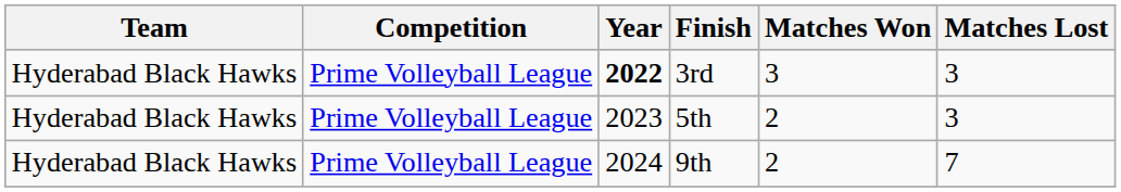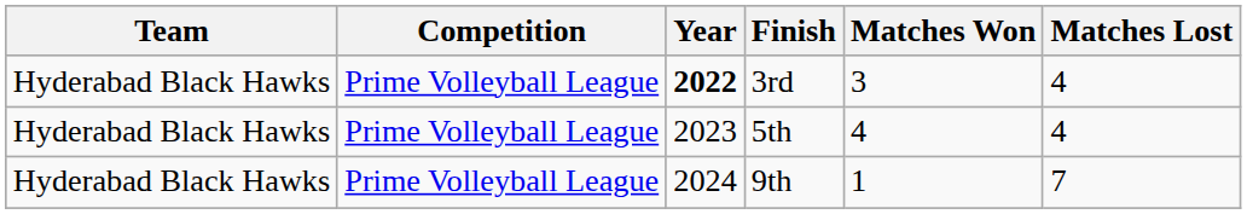 <table class="wikitable">
 <tr>
 <th>Team</th>
 <th>Competition</th>
 <th>Year</th>
 <th>Finish</th>
 <th>Matches Won</th>
 <th>Matches Lost</th>
 </tr>
 <tr>
 <td>Hyderabad Black Hawks</td>
 <td><a href='#'>Prime Volleyball League</a></td>
 <td><strong>2022</strong></td>
 <td>3rd</td>
 <td>3</td>
-<td>3</td>
+<td>4</td>
 </tr>
 <tr>
 <td>Hyderabad Black Hawks</td>
 <td><a href='#'>Prime Volleyball League</a></td>
 <td>2023</td>
 <td>5th</td>
-<td>2</td>
-<td>3</td>
+<td>4</td>
+<td>4</td>
 </tr>
 <tr>
 <td>Hyderabad Black Hawks</td>
 <td><a href='#'>Prime Volleyball League</a></td>
 <td>2024</td>
 <td>9th</td>
-<td>2</td>
+<td>1</td>
 <td>7</td>
 </tr>
 </table>
